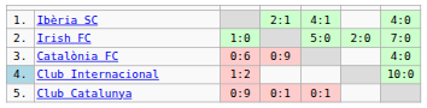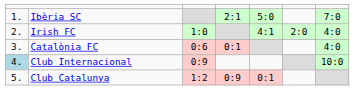 <table class=wikitable align=center  style="margin:auto">
 <tr>
 <td colspan=2 width=240></td>
 <td width=40 align=center></td>
 <td width=40 align=center></td>
 <td width=40 align=center></td>
 <td width=40 align=center></td>
 <td width=40 align=center></td>
 </tr>
 <tr align=center>
 <td>1.</td>
 <td align=left> <a href='#'>Ibèria SC</a></td>
 <td bgcolor="#DCDCDC"></td>
 <td bgcolor="#ccffcc">2:1</td>
-<td bgcolor="#ccffcc">4:1</td>
+<td bgcolor="#ccffcc">5:0</td>
 <td></td>
-<td bgcolor="#ccffcc">4:0</td>
+<td bgcolor="#ccffcc">7:0</td>
 </tr>
 <tr align=center>
 <td>2.</td>
 <td align=left> <a href='#'>Irish FC</a></td>
 <td bgcolor="#ccffcc">1:0</td>
 <td bgcolor="#DCDCDC"></td>
-<td bgcolor="#ccffcc">5:0</td>
+<td bgcolor="#ccffcc">4:1</td>
 <td bgcolor="#ccffcc">2:0</td>
-<td bgcolor="#ccffcc">7:0</td>
+<td bgcolor="#ccffcc">4:0</td>
 </tr>
 <tr align=center>
 <td>3.</td>
 <td align=left> <a href='#'>Catalònia FC</a></td>
 <td bgcolor="#ffcccc">0:6</td>
-<td bgcolor="#ffcccc">0:9</td>
+<td bgcolor="#ffcccc">0:1</td>
 <td bgcolor="#DCDCDC"></td>
 <td></td>
 <td bgcolor="#ccffcc">4:0</td>
 </tr>
 <tr align=center>
 <td style="background: lightblue;">4.</td>
 <td align=left> <a href='#'>Club Internacional</a></td>
-<td bgcolor="#ffcccc">1:2</td>
+<td bgcolor="#ffcccc">0:9</td>
 <td></td>
 <td></td>
 <td bgcolor="#DCDCDC"></td>
 <td bgcolor="#ccffcc">10:0</td>
 </tr>
 <tr align=center>
 <td>5.</td>
 <td align=left> <a href='#'>Club Catalunya</a></td>
+<td bgcolor="#ffcccc">1:2</td>
 <td bgcolor="#ffcccc">0:9</td>
-<td bgcolor="#ffcccc">0:1</td>
 <td bgcolor="#ffcccc">0:1</td>
 <td></td>
 <td bgcolor="#DCDCDC"></td>
 </tr>
 </table>
